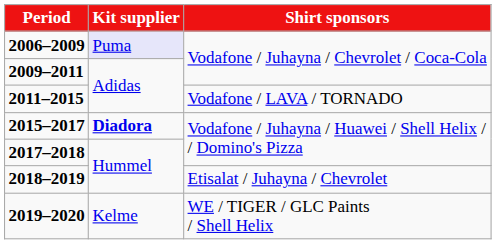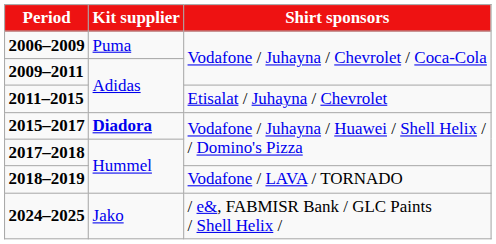 <table class="wikitable" style="text-align: left">
 <tr>
 <th style="color:white; background:#EE1212">Period</th>
 <th style="color:white; background:#EE1212">Kit supplier</th>
 <th style="color:white; background:#EE1212">Shirt sponsors</th>
 </tr>
 <tr>
 <td><strong>2006–2009</strong></td>
-<td rowspan="1" style="background: lavender;"> <a href='#'>Puma</a></td>
+<td rowspan="1"> <a href='#'>Puma</a></td>
 <td rowspan="2"> <a href='#'>Vodafone</a> /  <a href='#'>Juhayna</a> /  <a href='#'>Chevrolet</a> /  <a href='#'>Coca-Cola</a></td>
 </tr>
 <tr>
 <td><strong>2009–2011</strong></td>
 <td rowspan="2"> <a href='#'>Adidas</a></td>
 </tr>
 <tr>
 <td><strong>2011–2015</strong></td>
-<td rowspan="1"> <a href='#'>Vodafone</a> /  <a href='#'>LAVA</a> /  TORNADO</td>
+<td rowspan="1"> <a href='#'>Etisalat</a> /  <a href='#'>Juhayna</a> /  <a href='#'>Chevrolet</a></td>
 </tr>
 <tr>
 <td><strong>2015–2017</strong></td>
 <td rowspan="1"><strong> <a href='#'>Diadora</a></strong></td>
 <td rowspan="2"> <a href='#'>Vodafone</a> /  <a href='#'>Juhayna</a> /  <a href='#'>Huawei</a> /  <a href='#'>Shell Helix</a> / <br>    /  <a href='#'>Domino's Pizza</a></td>
 </tr>
 <tr>
 <td><strong>2017–2018</strong></td>
 <td rowspan="2"> <a href='#'>Hummel</a></td>
 </tr>
 <tr>
 <td><strong>2018–2019</strong></td>
-<td rowspan="1"> <a href='#'>Etisalat</a> /  <a href='#'>Juhayna</a> /  <a href='#'>Chevrolet</a></td>
+<td rowspan="1"> <a href='#'>Vodafone</a> /  <a href='#'>LAVA</a> /  TORNADO</td>
 </tr>
 <tr>
-<td><strong>2019–2020</strong></td>
-<td rowspan="1"> <a href='#'>Kelme</a></td>
-<td rowspan="1"> <a href='#'>WE</a> /  TIGER /  GLC Paints<br>/  <a href='#'>Shell Helix</a></td>
+<td><strong>2024–2025</strong></td>
+<td rowspan="1"> <a href='#'>Jako</a></td>
+<td rowspan="1">  / <a href='#'>e&</a>, FABMISR Bank /  GLC Paints<br>/  <a href='#'>Shell Helix</a> /</td>
 </tr>
 </table>
